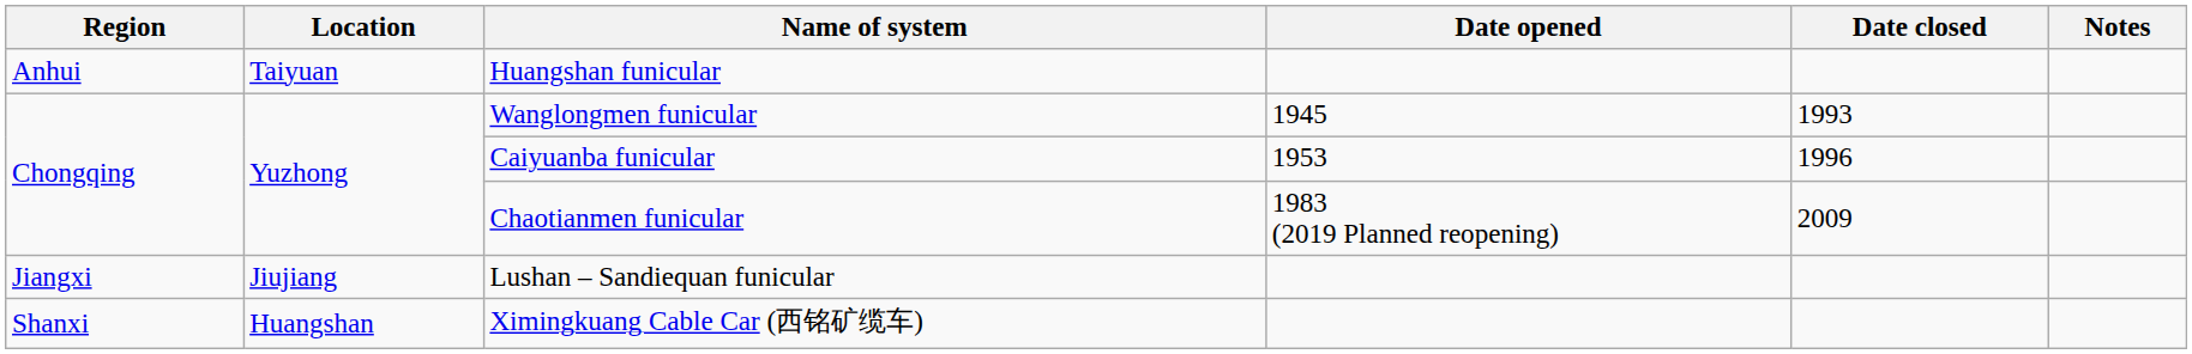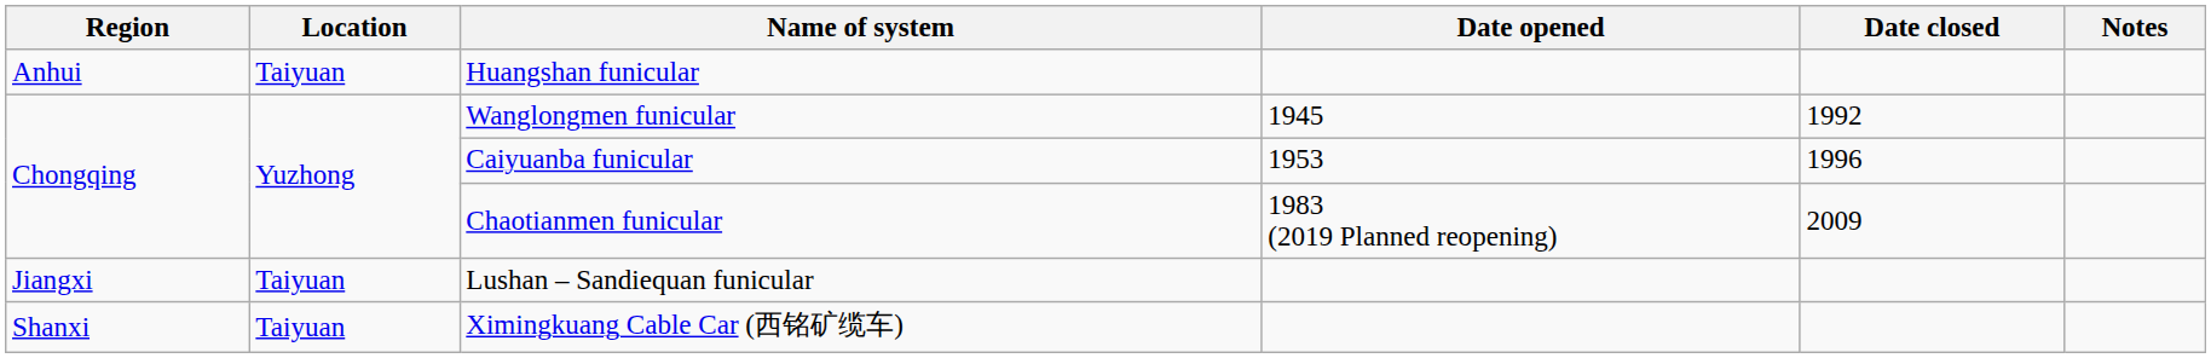 <table class="wikitable" width=100%>
 <tr>
 <th>Region</th>
 <th>Location</th>
 <th>Name of system</th>
 <th>Date opened</th>
 <th>Date closed</th>
 <th>Notes</th>
 </tr>
 <tr>
 <td><a href='#'>Anhui</a></td>
 <td><a href='#'>Taiyuan</a></td>
 <td><a href='#'>Huangshan funicular</a></td>
 <td></td>
 <td></td>
 <td></td>
 </tr>
 <tr>
 <td rowspan="3"><a href='#'>Chongqing</a></td>
 <td rowspan="3"><a href='#'>Yuzhong</a></td>
 <td><a href='#'>Wanglongmen funicular</a></td>
 <td>1945</td>
-<td>1993</td>
+<td>1992</td>
 <td></td>
 </tr>
 <tr>
 <td><a href='#'>Caiyuanba funicular</a></td>
 <td>1953</td>
 <td>1996</td>
 <td></td>
 </tr>
 <tr>
 <td><a href='#'>Chaotianmen funicular</a></td>
 <td>1983<br>(2019 Planned reopening)</td>
 <td>2009</td>
 <td></td>
 </tr>
 <tr>
 <td><a href='#'>Jiangxi</a></td>
-<td><a href='#'>Jiujiang</a></td>
+<td><a href='#'>Taiyuan</a></td>
 <td>Lushan – Sandiequan funicular</td>
 <td></td>
 <td></td>
 <td></td>
 </tr>
 <tr>
 <td><a href='#'>Shanxi</a></td>
-<td><a href='#'>Huangshan</a></td>
+<td><a href='#'>Taiyuan</a></td>
 <td><a href='#'>Ximingkuang Cable Car</a> (西铭矿缆车)</td>
 <td></td>
 <td></td>
 <td></td>
 </tr>
 </table>
